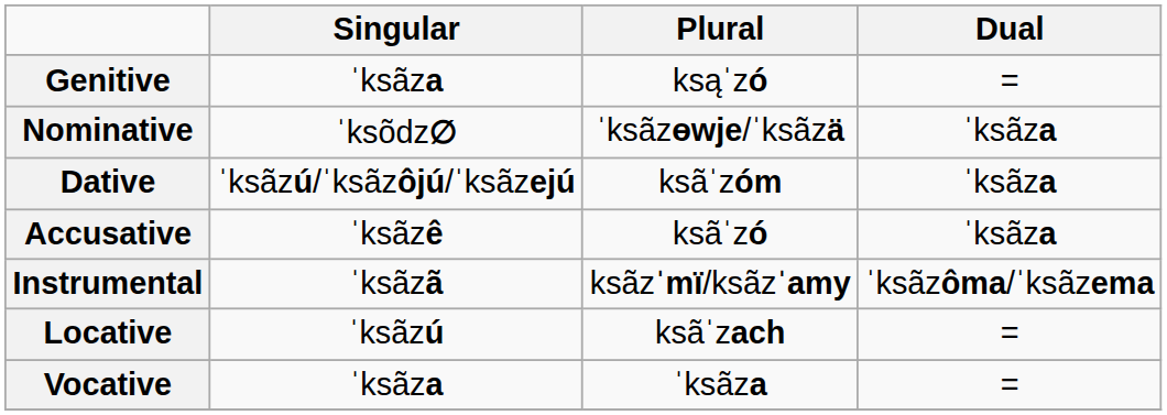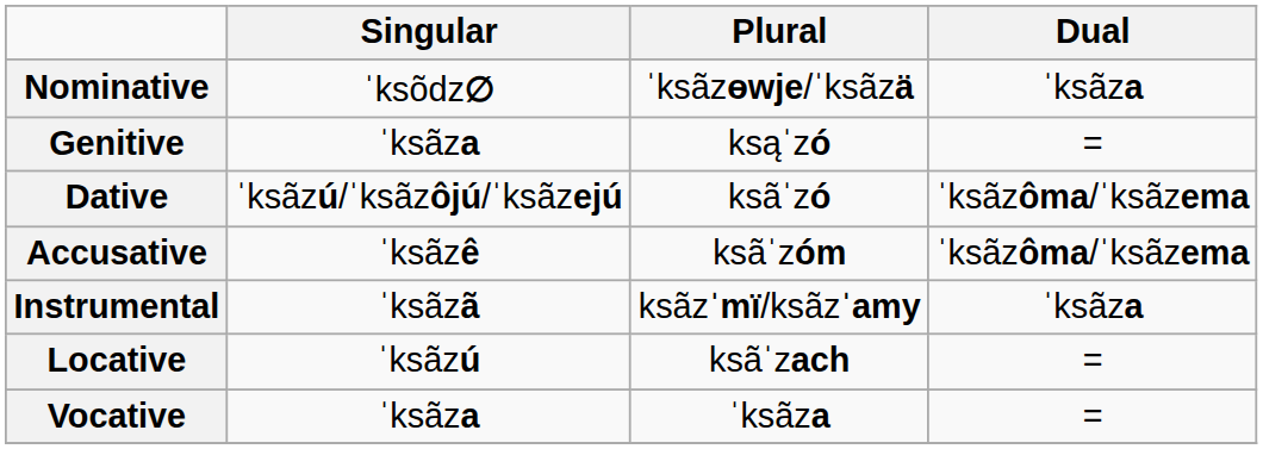 <table class="wikitable" style="text-align:center">
 <tr>
 <td></td>
 <th>Singular</th>
 <th>Plural</th>
 <th>Dual</th>
 </tr>
 <tr>
+<th>Nominative</th>
+<td>ˈksõdz<strong>∅</strong></td>
+<td>ˈksãz<strong>ɵwje</strong>/ˈksãz<strong>ä</strong></td>
+<td>ˈksãz<strong>a</strong></td>
+</tr>
+<tr>
 <th>Genitive</th>
 <td>ˈksãz<strong>a</strong></td>
 <td>ksąˈz<strong>ó</strong></td>
 <td>= </td>
 </tr>
 <tr>
-<th>Nominative</th>
-<td>ˈksõdz<strong>∅</strong></td>
-<td>ˈksãz<strong>ɵwje</strong>/ˈksãz<strong>ä</strong></td>
-<td>ˈksãz<strong>a</strong></td>
-</tr>
-<tr>
 <th>Dative</th>
 <td>ˈksãz<strong>ú</strong>/ˈksãz<strong>ôjú</strong>/ˈksãz<strong>ejú</strong></td>
-<td>ksãˈz<strong>óm</strong></td>
-<td>ˈksãz<strong>a</strong></td>
+<td>ksãˈz<strong>ó</strong></td>
+<td>ˈksãz<strong>ôma</strong>/ˈksãz<strong>ema</strong></td>
 </tr>
 <tr>
 <th>Accusative</th>
 <td>ˈksãz<strong>ê</strong></td>
-<td>ksãˈz<strong>ó</strong></td>
-<td>ˈksãz<strong>a</strong></td>
+<td>ksãˈz<strong>óm</strong></td>
+<td>ˈksãz<strong>ôma</strong>/ˈksãz<strong>ema</strong></td>
 </tr>
 <tr>
 <th>Instrumental</th>
 <td>ˈksãz<strong>ã</strong></td>
 <td>ksãz<strong>ˈmï</strong>/ksãz<strong>ˈamy</strong></td>
-<td>ˈksãz<strong>ôma</strong>/ˈksãz<strong>ema</strong></td>
+<td>ˈksãz<strong>a</strong></td>
 </tr>
 <tr>
 <th>Locative</th>
 <td>ˈksãz<strong>ú</strong></td>
 <td>ksãˈz<strong>ach</strong></td>
 <td>= </td>
 </tr>
 <tr>
 <th>Vocative</th>
 <td>ˈksãz<strong>a</strong></td>
 <td>ˈksãz<strong>a</strong></td>
 <td>= </td>
 </tr>
 <tr>
 </tr>
 </table>
